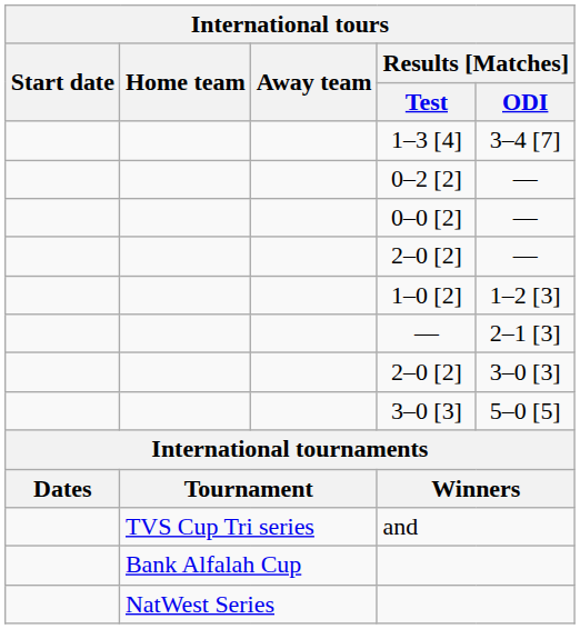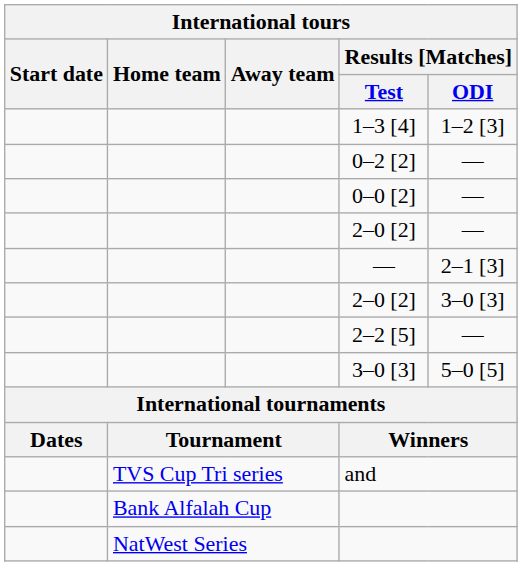 <table class="wikitable sortable" style="text-align:center; white-space:nowrap">
 <tr>
 <th colspan=5>International tours</th>
 </tr>
 <tr>
 <th rowspan=2>Start date</th>
 <th rowspan=2>Home team</th>
 <th rowspan=2>Away team</th>
 <th colspan=2 class="unsortable">Results [Matches]</th>
 </tr>
 <tr>
 <th width=50 class="unsortable"><a href='#'>Test</a></th>
 <th width=50 class="unsortable"><a href='#'>ODI</a></th>
 </tr>
 <tr>
 <td style="text-align:left"><a href='#'></a></td>
 <td style="text-align:left"></td>
 <td style="text-align:left"></td>
 <td>1–3 [4]</td>
-<td>3–4 [7]</td>
+<td>1–2 [3]</td>
 </tr>
 <tr>
 <td style="text-align:left"><a href='#'></a></td>
 <td style="text-align:left"></td>
 <td style="text-align:left"></td>
 <td>0–2 [2]</td>
 <td>—</td>
 </tr>
 <tr>
 <td style="text-align:left"><a href='#'></a></td>
 <td style="text-align:left"></td>
 <td style="text-align:left"></td>
 <td>0–0 [2]</td>
 <td>—</td>
 </tr>
 <tr>
 <td style="text-align:left"><a href='#'></a></td>
 <td style="text-align:left"></td>
 <td style="text-align:left"></td>
 <td>2–0 [2]</td>
 <td>—</td>
 </tr>
 <tr>
 <td style="text-align:left"><a href='#'></a></td>
 <td style="text-align:left"></td>
 <td style="text-align:left"></td>
-<td>1–0 [2]</td>
-<td>1–2 [3]</td>
-</tr>
-<tr>
-<td style="text-align:left"><a href='#'></a></td>
-<td style="text-align:left"></td>
-<td style="text-align:left"></td>
 <td>—</td>
 <td>2–1 [3]</td>
 </tr>
 <tr>
 <td style="text-align:left"><a href='#'></a></td>
 <td style="text-align:left"></td>
 <td style="text-align:left"></td>
 <td>2–0 [2]</td>
 <td>3–0 [3]</td>
+</tr>
+<tr>
+<td style="text-align:left"><a href='#'></a></td>
+<td style="text-align:left"></td>
+<td style="text-align:left"></td>
+<td>2–2 [5]</td>
+<td>—</td>
 </tr>
 <tr>
 <td style="text-align:left"><a href='#'></a></td>
 <td style="text-align:left"></td>
 <td style="text-align:left"></td>
 <td>3–0 [3]</td>
 <td>5–0 [5]</td>
 </tr>
 <tr class="sortbottom">
 <th colspan=5>International tournaments</th>
 </tr>
 <tr class="sortbottom">
 <th>Dates</th>
 <th colspan=2>Tournament</th>
 <th colspan=2>Winners</th>
 </tr>
 <tr class="sortbottom">
 <td style="text-align:left"><a href='#'></a></td>
 <td style="text-align:left" colspan=2> <a href='#'>TVS Cup Tri series</a></td>
 <td style="text-align:left" colspan=2> and </td>
 </tr>
 <tr class="sortbottom">
 <td style="text-align:left"><a href='#'></a></td>
 <td style="text-align:left" colspan=2> <a href='#'>Bank Alfalah Cup</a></td>
 <td style="text-align:left" colspan=2></td>
 </tr>
 <tr class="sortbottom">
 <td style="text-align:left"><a href='#'></a></td>
 <td style="text-align:left" colspan=2> <a href='#'>NatWest Series</a></td>
 <td style="text-align:left" colspan=2></td>
 </tr>
 </table>
